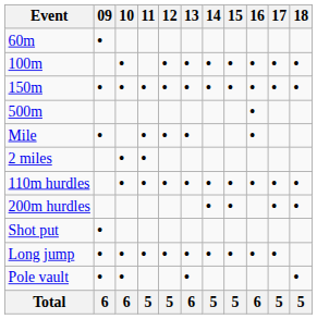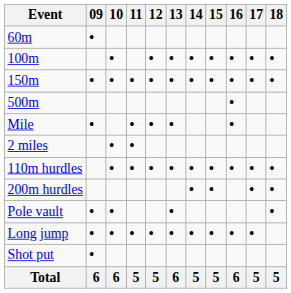 <table class="wikitable">
 <tr>
 <th>Event</th>
 <th>09</th>
 <th>10</th>
 <th>11</th>
 <th>12</th>
 <th>13</th>
 <th>14</th>
 <th>15</th>
 <th>16</th>
 <th>17</th>
 <th>18</th>
 </tr>
 <tr>
 <td><a href='#'>60m</a></td>
 <td><strong>•</strong></td>
 <td></td>
 <td></td>
 <td></td>
 <td></td>
 <td></td>
 <td></td>
 <td></td>
 <td></td>
 <td></td>
 </tr>
 <tr>
 <td><a href='#'>100m</a></td>
 <td></td>
 <td><strong>•</strong></td>
 <td></td>
 <td><strong>•</strong></td>
 <td><strong>•</strong></td>
 <td><strong>•</strong></td>
 <td><strong>•</strong></td>
 <td><strong>•</strong></td>
 <td><strong>•</strong></td>
 <td><strong>•</strong></td>
 </tr>
 <tr>
 <td><a href='#'>150m</a></td>
 <td><strong>•</strong></td>
 <td><strong>•</strong></td>
 <td><strong>•</strong></td>
 <td><strong>•</strong></td>
 <td><strong>•</strong></td>
 <td><strong>•</strong></td>
 <td><strong>•</strong></td>
 <td><strong>•</strong></td>
 <td><strong>•</strong></td>
 <td><strong>•</strong></td>
 </tr>
 <tr>
 <td><a href='#'>500m</a></td>
 <td></td>
 <td></td>
 <td></td>
 <td></td>
 <td></td>
 <td></td>
 <td></td>
 <td><strong>•</strong></td>
 <td></td>
 <td></td>
 </tr>
 <tr>
 <td><a href='#'>Mile</a></td>
 <td><strong>•</strong></td>
 <td></td>
 <td><strong>•</strong></td>
 <td><strong>•</strong></td>
 <td><strong>•</strong></td>
 <td></td>
 <td></td>
 <td><strong>•</strong></td>
 <td></td>
 <td></td>
 </tr>
 <tr>
 <td><a href='#'>2 miles</a></td>
 <td></td>
 <td><strong>•</strong></td>
 <td><strong>•</strong></td>
 <td></td>
 <td></td>
 <td></td>
 <td></td>
 <td></td>
 <td></td>
 <td></td>
 </tr>
 <tr>
 <td><a href='#'>110m hurdles</a></td>
 <td></td>
 <td><strong>•</strong></td>
 <td><strong>•</strong></td>
 <td><strong>•</strong></td>
 <td><strong>•</strong></td>
 <td><strong>•</strong></td>
 <td><strong>•</strong></td>
 <td><strong>•</strong></td>
 <td><strong>•</strong></td>
 <td><strong>•</strong></td>
 </tr>
 <tr>
 <td><a href='#'>200m hurdles</a></td>
 <td></td>
 <td></td>
 <td></td>
 <td></td>
 <td></td>
 <td><strong>•</strong></td>
 <td><strong>•</strong></td>
 <td></td>
 <td><strong>•</strong></td>
 <td><strong>•</strong></td>
 </tr>
 <tr>
-<td><a href='#'>Shot put</a></td>
+<td><a href='#'>Pole vault</a></td>
+<td><strong>•</strong></td>
+<td><strong>•</strong></td>
+<td></td>
+<td></td>
 <td><strong>•</strong></td>
 <td></td>
 <td></td>
 <td></td>
 <td></td>
-<td></td>
-<td></td>
-<td></td>
-<td></td>
-<td></td>
+<td><strong>•</strong></td>
 </tr>
 <tr>
 <td><a href='#'>Long jump</a></td>
 <td><strong>•</strong></td>
 <td><strong>•</strong></td>
 <td><strong>•</strong></td>
 <td><strong>•</strong></td>
 <td><strong>•</strong></td>
 <td><strong>•</strong></td>
 <td><strong>•</strong></td>
 <td><strong>•</strong></td>
 <td><strong>•</strong></td>
 <td></td>
 </tr>
 <tr>
-<td><a href='#'>Pole vault</a></td>
-<td><strong>•</strong></td>
-<td><strong>•</strong></td>
-<td></td>
-<td></td>
+<td><a href='#'>Shot put</a></td>
 <td><strong>•</strong></td>
 <td></td>
 <td></td>
 <td></td>
 <td></td>
-<td><strong>•</strong></td>
+<td></td>
+<td></td>
+<td></td>
+<td></td>
+<td></td>
 </tr>
 <tr>
 <th>Total</th>
 <th>6</th>
 <th>6</th>
 <th>5</th>
 <th>5</th>
 <th>6</th>
 <th>5</th>
 <th>5</th>
 <th>6</th>
 <th>5</th>
 <th>5</th>
 </tr>
 </table>
